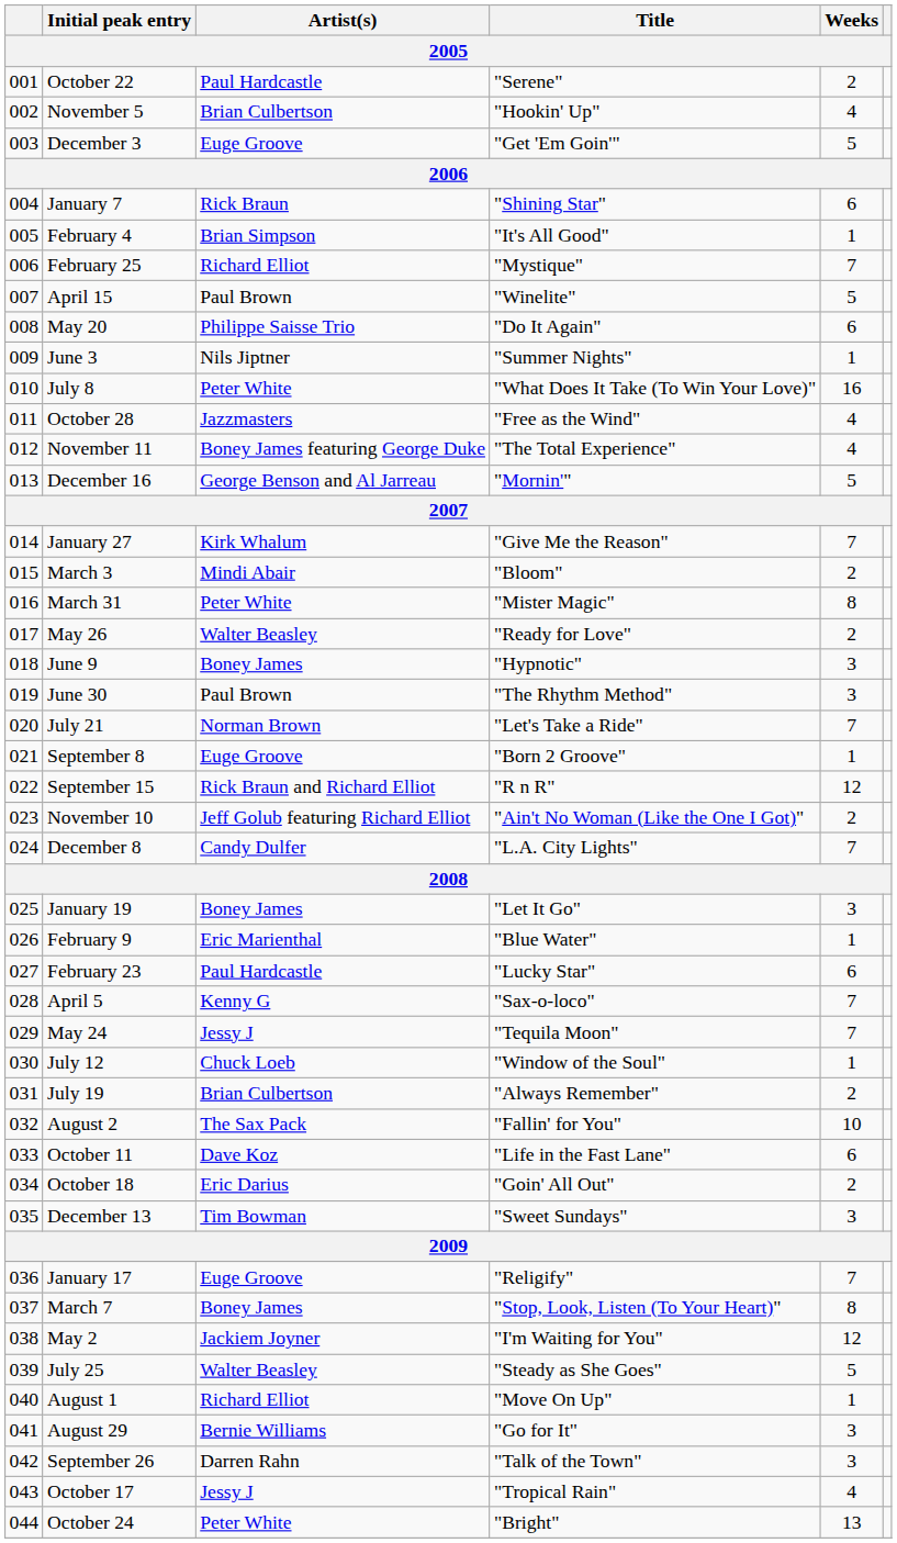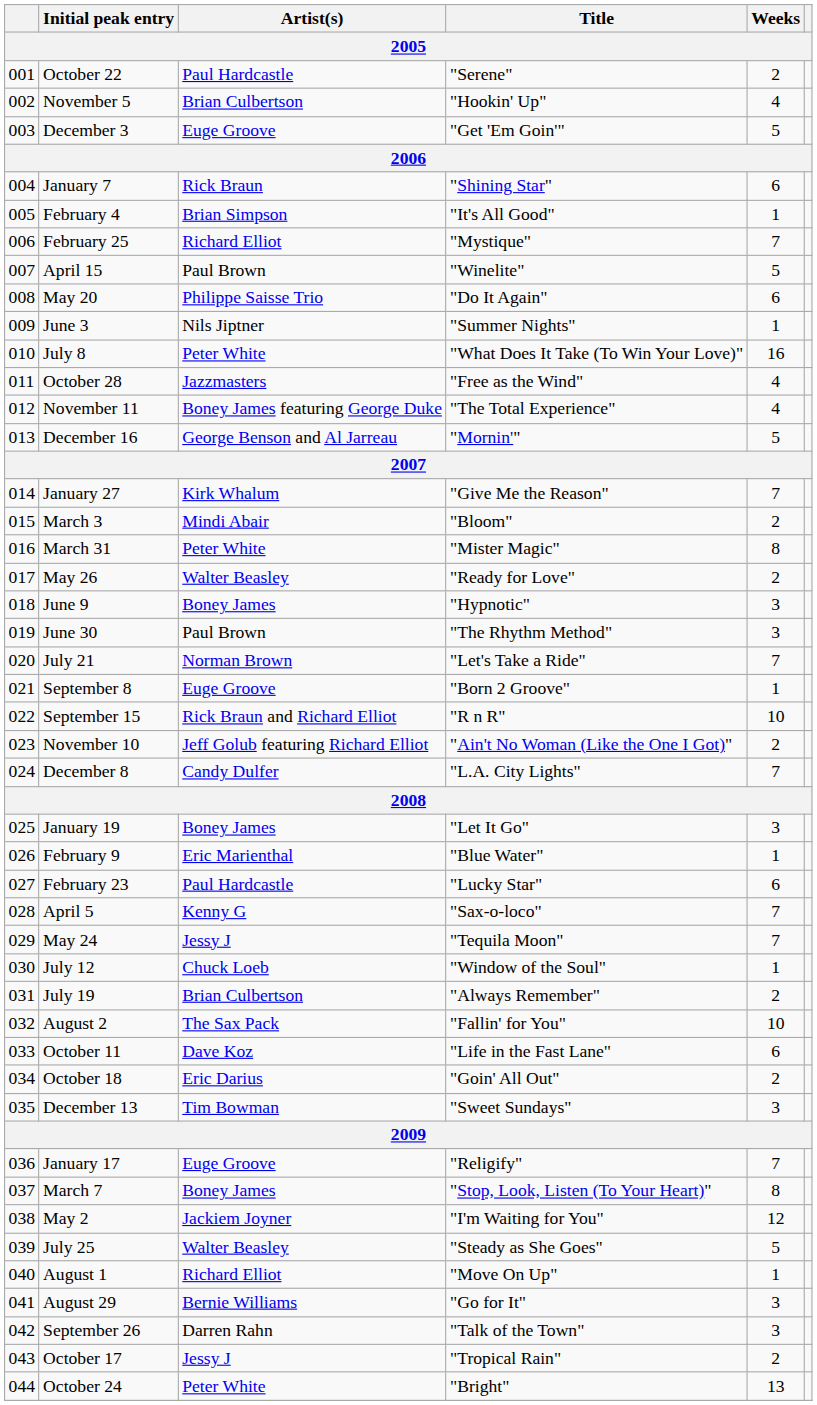 <table class="wikitable">
 <tr>
 <th></th>
 <th>Initial peak entry</th>
 <th>Artist(s)</th>
 <th>Title</th>
 <th>Weeks</th>
 <th></th>
 </tr>
 <tr>
 <th colspan="6"><a href='#'>2005</a></th>
 </tr>
 <tr>
 <td>001</td>
 <td>October 22</td>
 <td><a href='#'>Paul Hardcastle</a></td>
 <td>"Serene"</td>
 <td align="center">2</td>
 <td align="center"></td>
 </tr>
 <tr>
 <td>002</td>
 <td>November 5</td>
 <td><a href='#'>Brian Culbertson</a></td>
 <td>"Hookin' Up"</td>
 <td align="center">4</td>
 <td align="center"></td>
 </tr>
 <tr>
 <td>003</td>
 <td>December 3</td>
 <td><a href='#'>Euge Groove</a></td>
 <td>"Get 'Em Goin'"</td>
 <td align="center">5</td>
 <td align="center"></td>
 </tr>
 <tr>
 <th colspan="6"><a href='#'>2006</a></th>
 </tr>
 <tr>
 <td>004</td>
 <td>January 7</td>
 <td><a href='#'>Rick Braun</a></td>
 <td>"<a href='#'>Shining Star</a>"</td>
 <td align="center">6</td>
 <td align="center"></td>
 </tr>
 <tr>
 <td>005</td>
 <td>February 4</td>
 <td><a href='#'>Brian Simpson</a></td>
 <td>"It's All Good"</td>
 <td align="center">1</td>
 <td align="center"></td>
 </tr>
 <tr>
 <td>006</td>
 <td>February 25</td>
 <td><a href='#'>Richard Elliot</a></td>
 <td>"Mystique"</td>
 <td align="center">7</td>
 <td align="center"></td>
 </tr>
 <tr>
 <td>007</td>
 <td>April 15</td>
 <td>Paul Brown</td>
 <td>"Winelite"</td>
 <td align="center">5</td>
 <td align="center"></td>
 </tr>
 <tr>
 <td>008</td>
 <td>May 20</td>
 <td><a href='#'>Philippe Saisse Trio</a></td>
 <td>"Do It Again"</td>
 <td align="center">6</td>
 <td align="center"></td>
 </tr>
 <tr>
 <td>009</td>
 <td>June 3</td>
 <td>Nils Jiptner</td>
 <td>"Summer Nights"</td>
 <td align="center">1</td>
 <td align="center"></td>
 </tr>
 <tr>
 <td>010</td>
 <td>July 8</td>
 <td><a href='#'>Peter White</a></td>
 <td>"What Does It Take (To Win Your Love)"</td>
 <td align="center">16</td>
 <td align="center"></td>
 </tr>
 <tr>
 <td>011</td>
 <td>October 28</td>
 <td><a href='#'>Jazzmasters</a></td>
 <td>"Free as the Wind"</td>
 <td align="center">4</td>
 <td align="center"></td>
 </tr>
 <tr>
 <td>012</td>
 <td>November 11</td>
 <td><a href='#'>Boney James</a> featuring <a href='#'>George Duke</a></td>
 <td>"The Total Experience"</td>
 <td align="center">4</td>
 <td align="center"></td>
 </tr>
 <tr>
 <td>013</td>
 <td>December 16</td>
 <td><a href='#'>George Benson</a> and <a href='#'>Al Jarreau</a></td>
 <td>"<a href='#'>Mornin'</a>"</td>
 <td align="center">5</td>
 <td align="center"></td>
 </tr>
 <tr>
 <th colspan="6"><a href='#'>2007</a></th>
 </tr>
 <tr>
 <td>014</td>
 <td>January 27</td>
 <td><a href='#'>Kirk Whalum</a></td>
 <td>"Give Me the Reason"</td>
 <td align="center">7</td>
 <td align="center"></td>
 </tr>
 <tr>
 <td>015</td>
 <td>March 3</td>
 <td><a href='#'>Mindi Abair</a></td>
 <td>"Bloom"</td>
 <td align="center">2</td>
 <td align="center"></td>
 </tr>
 <tr>
 <td>016</td>
 <td>March 31</td>
 <td><a href='#'>Peter White</a></td>
 <td>"Mister Magic"</td>
 <td align="center">8</td>
 <td align="center"></td>
 </tr>
 <tr>
 <td>017</td>
 <td>May 26</td>
 <td><a href='#'>Walter Beasley</a></td>
 <td>"Ready for Love"</td>
 <td align="center">2</td>
 <td align="center"></td>
 </tr>
 <tr>
 <td>018</td>
 <td>June 9</td>
 <td><a href='#'>Boney James</a></td>
 <td>"Hypnotic"</td>
 <td align="center">3</td>
 <td align="center"></td>
 </tr>
 <tr>
 <td>019</td>
 <td>June 30</td>
 <td>Paul Brown</td>
 <td>"The Rhythm Method"</td>
 <td align="center">3</td>
 <td align="center"></td>
 </tr>
 <tr>
 <td>020</td>
 <td>July 21</td>
 <td><a href='#'>Norman Brown</a></td>
 <td>"Let's Take a Ride"</td>
 <td align="center">7</td>
 <td align="center"></td>
 </tr>
 <tr>
 <td>021</td>
 <td>September 8</td>
 <td><a href='#'>Euge Groove</a></td>
 <td>"Born 2 Groove"</td>
 <td align="center">1</td>
 <td align="center"></td>
 </tr>
 <tr>
 <td>022</td>
 <td>September 15</td>
 <td><a href='#'>Rick Braun</a> and <a href='#'>Richard Elliot</a></td>
 <td>"R n R"</td>
-<td align="center">12</td>
+<td align="center">10</td>
 <td align="center"></td>
 </tr>
 <tr>
 <td>023</td>
 <td>November 10</td>
 <td><a href='#'>Jeff Golub</a> featuring <a href='#'>Richard Elliot</a></td>
 <td>"<a href='#'>Ain't No Woman (Like the One I Got)</a>"</td>
 <td align="center">2</td>
 <td align="center"></td>
 </tr>
 <tr>
 <td>024</td>
 <td>December 8</td>
 <td><a href='#'>Candy Dulfer</a></td>
 <td>"L.A. City Lights"</td>
 <td align="center">7</td>
 <td align="center"></td>
 </tr>
 <tr>
 <th colspan="6"><a href='#'>2008</a></th>
 </tr>
 <tr>
 <td>025</td>
 <td>January 19</td>
 <td><a href='#'>Boney James</a></td>
 <td>"Let It Go"</td>
 <td align="center">3</td>
 <td align="center"></td>
 </tr>
 <tr>
 <td>026</td>
 <td>February 9</td>
 <td><a href='#'>Eric Marienthal</a></td>
 <td>"Blue Water"</td>
 <td align="center">1</td>
 <td align="center"></td>
 </tr>
 <tr>
 <td>027</td>
 <td>February 23</td>
 <td><a href='#'>Paul Hardcastle</a></td>
 <td>"Lucky Star"</td>
 <td align="center">6</td>
 <td align="center"></td>
 </tr>
 <tr>
 <td>028</td>
 <td>April 5</td>
 <td><a href='#'>Kenny G</a></td>
 <td>"Sax-o-loco"</td>
 <td align="center">7</td>
 <td align="center"></td>
 </tr>
 <tr>
 <td>029</td>
 <td>May 24</td>
 <td><a href='#'>Jessy J</a></td>
 <td>"Tequila Moon"</td>
 <td align="center">7</td>
 <td align="center"></td>
 </tr>
 <tr>
 <td>030</td>
 <td>July 12</td>
 <td><a href='#'>Chuck Loeb</a></td>
 <td>"Window of the Soul"</td>
 <td align="center">1</td>
 <td align="center"></td>
 </tr>
 <tr>
 <td>031</td>
 <td>July 19</td>
 <td><a href='#'>Brian Culbertson</a></td>
 <td>"Always Remember"</td>
 <td align="center">2</td>
 <td align="center"></td>
 </tr>
 <tr>
 <td>032</td>
 <td>August 2</td>
 <td><a href='#'>The Sax Pack</a></td>
 <td>"Fallin' for You"</td>
 <td align="center">10</td>
 <td align="center"></td>
 </tr>
 <tr>
 <td>033</td>
 <td>October 11</td>
 <td><a href='#'>Dave Koz</a></td>
 <td>"Life in the Fast Lane"</td>
 <td align="center">6</td>
 <td align="center"></td>
 </tr>
 <tr>
 <td>034</td>
 <td>October 18</td>
 <td><a href='#'>Eric Darius</a></td>
 <td>"Goin' All Out"</td>
 <td align="center">2</td>
 <td align="center"></td>
 </tr>
 <tr>
 <td>035</td>
 <td>December 13</td>
 <td><a href='#'>Tim Bowman</a></td>
 <td>"Sweet Sundays"</td>
 <td align="center">3</td>
 <td align="center"></td>
 </tr>
 <tr>
 <th colspan="6"><a href='#'>2009</a></th>
 </tr>
 <tr>
 <td>036</td>
 <td>January 17</td>
 <td><a href='#'>Euge Groove</a></td>
 <td>"Religify"</td>
 <td align="center">7</td>
 <td align="center"></td>
 </tr>
 <tr>
 <td>037</td>
 <td>March 7</td>
 <td><a href='#'>Boney James</a></td>
 <td>"<a href='#'>Stop, Look, Listen (To Your Heart)</a>"</td>
 <td align="center">8</td>
 <td align="center"></td>
 </tr>
 <tr>
 <td>038</td>
 <td>May 2</td>
 <td><a href='#'>Jackiem Joyner</a></td>
 <td>"I'm Waiting for You"</td>
 <td align="center">12</td>
 <td align="center"></td>
 </tr>
 <tr>
 <td>039</td>
 <td>July 25</td>
 <td><a href='#'>Walter Beasley</a></td>
 <td>"Steady as She Goes"</td>
 <td align="center">5</td>
 <td align="center"></td>
 </tr>
 <tr>
 <td>040</td>
 <td>August 1</td>
 <td><a href='#'>Richard Elliot</a></td>
 <td>"Move On Up"</td>
 <td align="center">1</td>
 <td align="center"></td>
 </tr>
 <tr>
 <td>041</td>
 <td>August 29</td>
 <td><a href='#'>Bernie Williams</a></td>
 <td>"Go for It"</td>
 <td align="center">3</td>
 <td align="center"></td>
 </tr>
 <tr>
 <td>042</td>
 <td>September 26</td>
 <td>Darren Rahn</td>
 <td>"Talk of the Town"</td>
 <td align="center">3</td>
 <td align="center"></td>
 </tr>
 <tr>
 <td>043</td>
 <td>October 17</td>
 <td><a href='#'>Jessy J</a></td>
 <td>"Tropical Rain"</td>
-<td align="center">4</td>
+<td align="center">2</td>
 <td align="center"></td>
 </tr>
 <tr>
 <td>044</td>
 <td>October 24</td>
 <td><a href='#'>Peter White</a></td>
 <td>"Bright"</td>
 <td align="center">13</td>
 <td align="center"></td>
 </tr>
 <tr>
 </tr>
 </table>
